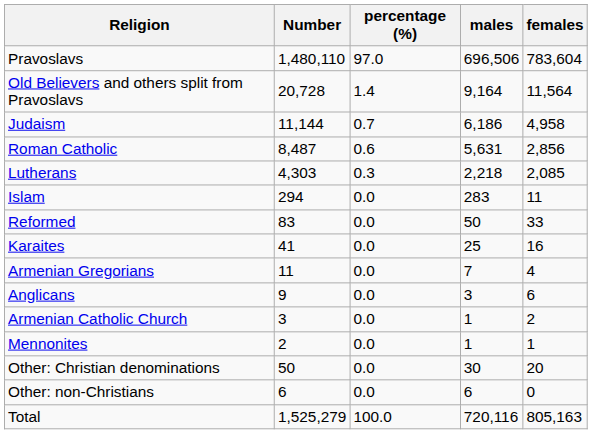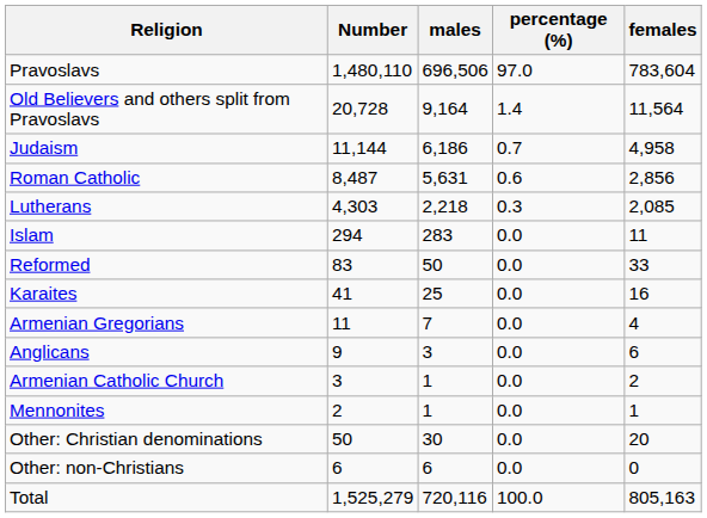 <table align="center" class="wikitable plainlinks TablePager">
 <tr>
 <th>Religion</th>
 <th>Number</th>
+<th>males</th>
 <th>percentage (%)</th>
-<th>males</th>
 <th>females</th>
 </tr>
 <tr ---->
 <td>Pravoslavs</td>
 <td>1,480,110</td>
+<td>696,506</td>
 <td>97.0</td>
-<td>696,506</td>
 <td>783,604</td>
 </tr>
 <tr ---->
 <td><a href='#'>Old Believers</a> and others split from Pravoslavs</td>
 <td>20,728</td>
+<td>9,164</td>
 <td>1.4</td>
-<td>9,164</td>
 <td>11,564</td>
 </tr>
 <tr ---->
 <td><a href='#'>Judaism</a></td>
 <td>11,144</td>
+<td>6,186</td>
 <td>0.7</td>
-<td>6,186</td>
 <td>4,958</td>
 </tr>
 <tr ---->
 <td><a href='#'>Roman Catholic</a></td>
 <td>8,487</td>
+<td>5,631</td>
 <td>0.6</td>
-<td>5,631</td>
 <td>2,856</td>
 </tr>
 <tr ---->
 <td><a href='#'>Lutherans</a></td>
 <td>4,303</td>
+<td>2,218</td>
 <td>0.3</td>
-<td>2,218</td>
 <td>2,085</td>
 </tr>
 <tr ---->
 <td><a href='#'>Islam</a></td>
 <td>294</td>
+<td>283</td>
 <td>0.0</td>
-<td>283</td>
 <td>11</td>
 </tr>
 <tr ---->
 <td><a href='#'>Reformed</a></td>
 <td>83</td>
+<td>50</td>
 <td>0.0</td>
-<td>50</td>
 <td>33</td>
 </tr>
 <tr ---->
 <td><a href='#'>Karaites</a></td>
 <td>41</td>
+<td>25</td>
 <td>0.0</td>
-<td>25</td>
 <td>16</td>
 </tr>
 <tr ---->
 <td><a href='#'>Armenian Gregorians</a></td>
 <td>11</td>
+<td>7</td>
 <td>0.0</td>
-<td>7</td>
 <td>4</td>
 </tr>
 <tr ---->
 <td><a href='#'>Anglicans</a></td>
 <td>9</td>
+<td>3</td>
 <td>0.0</td>
-<td>3</td>
 <td>6</td>
 </tr>
 <tr ---->
 <td><a href='#'>Armenian Catholic Church</a></td>
 <td>3</td>
+<td>1</td>
 <td>0.0</td>
-<td>1</td>
 <td>2</td>
 </tr>
 <tr ---->
 <td><a href='#'>Mennonites</a></td>
 <td>2</td>
+<td>1</td>
 <td>0.0</td>
-<td>1</td>
 <td>1</td>
 </tr>
 <tr ---->
 <td>Other: Christian denominations</td>
 <td>50</td>
+<td>30</td>
 <td>0.0</td>
-<td>30</td>
 <td>20</td>
 </tr>
 <tr ---->
 <td>Other: non-Christians</td>
 <td>6</td>
+<td>6</td>
 <td>0.0</td>
-<td>6</td>
 <td>0</td>
 </tr>
 <tr ---->
 <td>Total</td>
 <td>1,525,279</td>
+<td>720,116</td>
 <td>100.0</td>
-<td>720,116</td>
 <td>805,163</td>
 </tr>
 </table>
